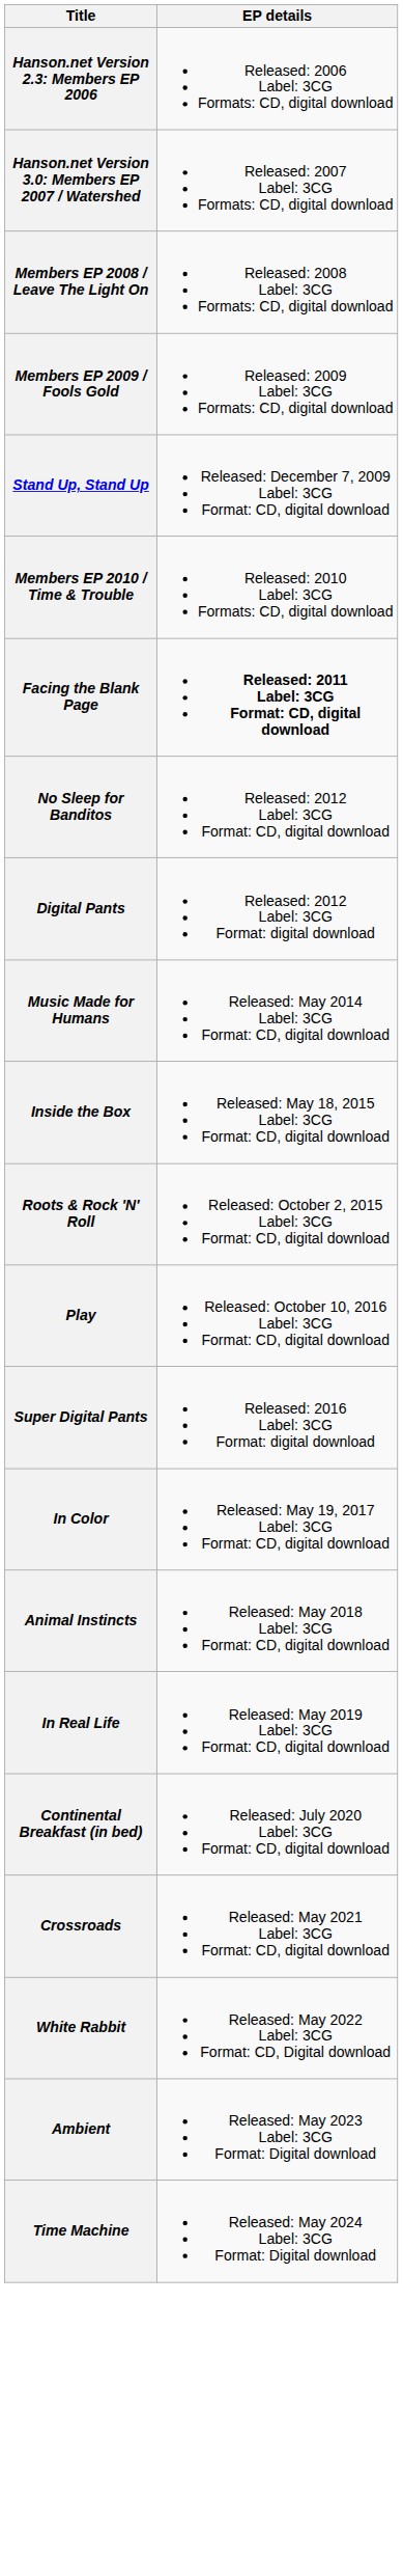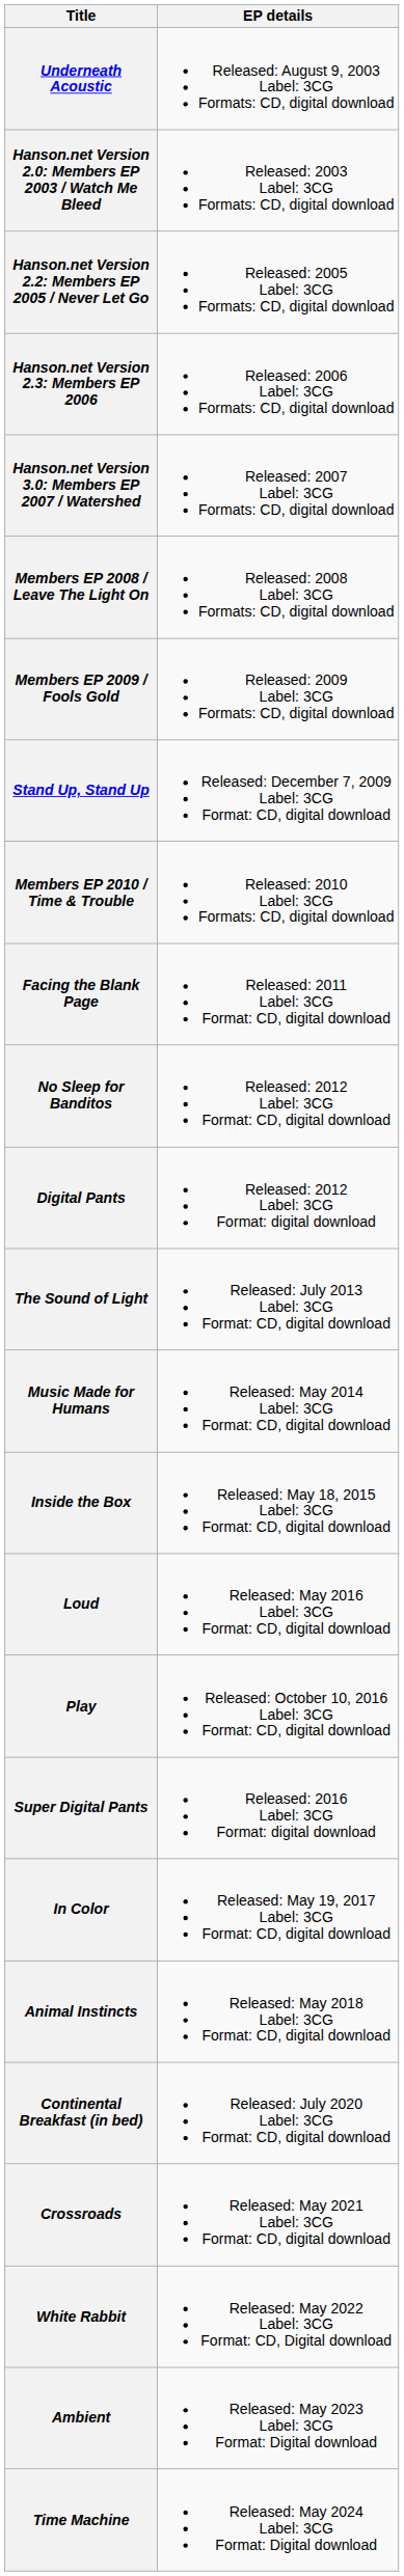 <table class="wikitable plainrowheaders" style="text-align:center;" border="1">
 <tr>
 <th scope="col" style="width:10em;">Title</th>
 <th scope="col" style="width:16em;">EP details</th>
+</tr>
+<tr>
+<th scope="row"><em><a href='#'>Underneath Acoustic</a></em></th>
+<td><br><ul><li>Released: August 9, 2003</li><li>Label: 3CG</li><li>Formats: CD, digital download</li></ul></td>
+</tr>
+<tr>
+<th scope="row"><em>Hanson.net Version 2.0: Members EP 2003 / Watch Me Bleed</em></th>
+<td><br><ul><li>Released: 2003</li><li>Label: 3CG</li><li>Formats: CD, digital download</li></ul></td>
+</tr>
+<tr>
+<th scope="row"><em>Hanson.net Version 2.2: Members EP 2005 / Never Let Go</em></th>
+<td><br><ul><li>Released: 2005</li><li>Label: 3CG</li><li>Formats: CD, digital download</li></ul></td>
 </tr>
 <tr>
 <th scope="row"><em>Hanson.net Version 2.3: Members EP 2006</em></th>
 <td><br><ul><li>Released: 2006</li><li>Label: 3CG</li><li>Formats: CD, digital download</li></ul></td>
 </tr>
 <tr>
 <th scope="row"><em>Hanson.net Version 3.0: Members EP 2007 / Watershed</em></th>
 <td><br><ul><li>Released: 2007</li><li>Label: 3CG</li><li>Formats: CD, digital download</li></ul></td>
 </tr>
 <tr>
 <th scope="row"><em>Members EP 2008 / Leave The Light On</em></th>
 <td><br><ul><li>Released: 2008</li><li>Label: 3CG</li><li>Formats: CD, digital download</li></ul></td>
 </tr>
 <tr>
 <th scope="row"><em>Members EP 2009 / Fools Gold</em></th>
 <td><br><ul><li>Released: 2009</li><li>Label: 3CG</li><li>Formats: CD, digital download</li></ul></td>
 </tr>
 <tr>
 <th scope="row"><em><a href='#'>Stand Up, Stand Up</a></em></th>
 <td><br><ul><li>Released: December 7, 2009</li><li>Label: 3CG</li><li>Format: CD, digital download</li></ul></td>
 </tr>
 <tr>
 <th scope="row"><em>Members EP 2010 / Time & Trouble</em></th>
 <td><br><ul><li>Released: 2010</li><li>Label: 3CG</li><li>Formats: CD, digital download</li></ul></td>
 </tr>
 <tr>
 <th scope="row"><em>Facing the Blank Page</em></th>
-<td><strong><br><ul><li>Released: 2011</li><li>Label: 3CG</li><li>Format: CD, digital download</li></ul></strong></td>
+<td><br><ul><li>Released: 2011</li><li>Label: 3CG</li><li>Format: CD, digital download</li></ul></td>
 </tr>
 <tr>
 <th scope="row"><em>No Sleep for Banditos</em></th>
 <td><br><ul><li>Released: 2012</li><li>Label: 3CG</li><li>Format: CD, digital download</li></ul></td>
 </tr>
 <tr>
 <th scope="row"><em>Digital Pants</em></th>
 <td><br><ul><li>Released: 2012</li><li>Label: 3CG</li><li>Format: digital download</li></ul></td>
 </tr>
 <tr>
+<th scope="row"><em>The Sound of Light</em></th>
+<td><br><ul><li>Released: July 2013</li><li>Label: 3CG</li><li>Format: CD, digital download</li></ul></td>
+</tr>
+<tr>
 <th scope="row"><em>Music Made for Humans</em></th>
 <td><br><ul><li>Released: May 2014</li><li>Label: 3CG</li><li>Format: CD, digital download</li></ul></td>
 </tr>
 <tr>
 <th scope="row"><em>Inside the Box</em></th>
 <td><br><ul><li>Released: May 18, 2015</li><li>Label: 3CG</li><li>Format: CD,  digital download</li></ul></td>
 </tr>
 <tr>
-<th scope="row"><em>Roots & Rock 'N' Roll</em></th>
-<td><br><ul><li>Released: October 2, 2015</li><li>Label: 3CG</li><li>Format: CD, digital download</li></ul></td>
+<th scope="row"><em>Loud</em></th>
+<td><br><ul><li>Released: May 2016</li><li>Label: 3CG</li><li>Format: CD, digital download</li></ul></td>
 </tr>
 <tr>
 <th scope="row"><em>Play</em></th>
 <td><br><ul><li>Released: October 10, 2016</li><li>Label: 3CG</li><li>Format: CD, digital download</li></ul></td>
 </tr>
 <tr>
 <th scope="row"><em>Super Digital Pants</em></th>
 <td><br><ul><li>Released: 2016</li><li>Label: 3CG</li><li>Format: digital download</li></ul></td>
 </tr>
 <tr>
 <th scope="row"><em>In Color</em></th>
 <td><br><ul><li>Released: May 19, 2017</li><li>Label: 3CG</li><li>Format: CD, digital download</li></ul></td>
 </tr>
 <tr>
 <th scope="row"><em>Animal Instincts</em></th>
 <td><br><ul><li>Released: May 2018</li><li>Label: 3CG</li><li>Format: CD, digital download</li></ul></td>
-</tr>
-<tr>
-<th scope="row"><em>In Real Life</em></th>
-<td><br><ul><li>Released: May 2019</li><li>Label: 3CG</li><li>Format: CD, digital download</li></ul></td>
 </tr>
 <tr>
 <th scope="row"><em>Continental Breakfast (in bed)</em></th>
 <td><br><ul><li>Released: July 2020</li><li>Label: 3CG</li><li>Format: CD, digital download</li></ul></td>
 </tr>
 <tr>
 <th scope="row"><em>Crossroads</em></th>
 <td><br><ul><li>Released: May 2021</li><li>Label: 3CG</li><li>Format: CD, digital download</li></ul></td>
 </tr>
 <tr>
 <th scope="row"><em>White Rabbit</em></th>
 <td><br><ul><li>Released: May 2022</li><li>Label: 3CG</li><li>Format: CD, Digital download</li></ul></td>
 </tr>
 <tr>
 <th scope="row"><em>Ambient</em></th>
 <td><br><ul><li>Released: May 2023</li><li>Label: 3CG</li><li>Format: Digital download</li></ul></td>
 </tr>
 <tr>
 <th scope="row"><em>Time Machine</em></th>
 <td><br><ul><li>Released: May 2024</li><li>Label: 3CG</li><li>Format: Digital download</li></ul></td>
 </tr>
 </table>
